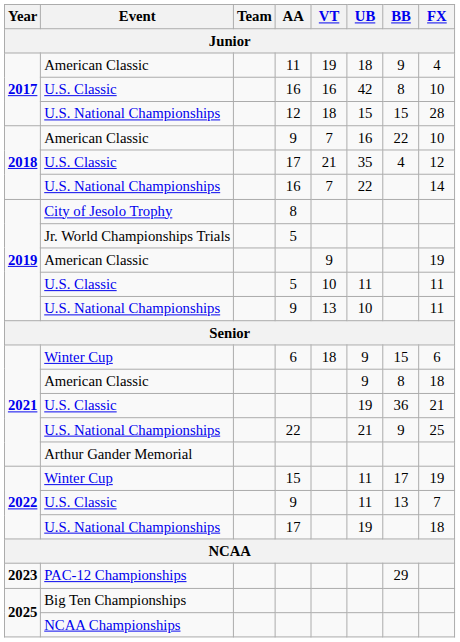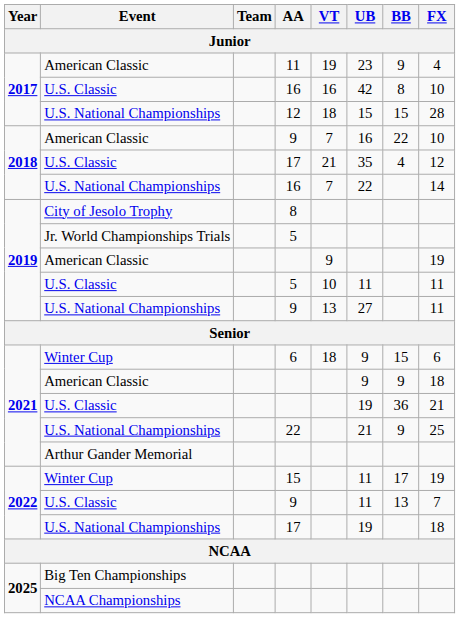 <table class="wikitable" style="text-align:center; font-size:95%;">
 <tr>
 <th align=center>Year</th>
 <th align=center>Event</th>
 <th style="width:30px;">Team</th>
 <th style="width:30px;">AA</th>
 <th style="width:30px;"><a href='#'>VT</a></th>
 <th style="width:30px;"><a href='#'>UB</a></th>
 <th style="width:30px;"><a href='#'>BB</a></th>
 <th style="width:30px;"><a href='#'>FX</a></th>
 </tr>
 <tr>
 <th colspan="8"><strong>Junior</strong></th>
 </tr>
 <tr>
 <td rowspan="3"><strong><a href='#'>2017</a></strong></td>
 <td align=left>American Classic</td>
 <td></td>
 <td>11</td>
 <td>19</td>
-<td>18</td>
+<td>23</td>
 <td>9</td>
 <td>4</td>
 </tr>
 <tr>
 <td align=left><a href='#'>U.S. Classic</a></td>
 <td></td>
 <td>16</td>
 <td>16</td>
 <td>42</td>
 <td>8</td>
 <td>10</td>
 </tr>
 <tr>
 <td align=left><a href='#'>U.S. National Championships</a></td>
 <td></td>
 <td>12</td>
 <td>18</td>
 <td>15</td>
 <td>15</td>
 <td>28</td>
 </tr>
 <tr>
 <td rowspan="3"><strong><a href='#'>2018</a></strong></td>
 <td align=left>American Classic</td>
 <td></td>
 <td>9</td>
 <td>7</td>
 <td>16</td>
 <td>22</td>
 <td>10</td>
 </tr>
 <tr>
 <td align=left><a href='#'>U.S. Classic</a></td>
 <td></td>
 <td>17</td>
 <td>21</td>
 <td>35</td>
 <td>4</td>
 <td>12</td>
 </tr>
 <tr>
 <td align=left><a href='#'>U.S. National Championships</a></td>
 <td></td>
 <td>16</td>
 <td>7</td>
 <td>22</td>
 <td></td>
 <td>14</td>
 </tr>
 <tr>
 <td rowspan="5"><strong><a href='#'>2019</a></strong></td>
 <td align=left><a href='#'>City of Jesolo Trophy</a></td>
 <td></td>
 <td>8</td>
 <td></td>
 <td></td>
 <td></td>
 <td></td>
 </tr>
 <tr>
 <td align=left>Jr. World Championships Trials</td>
 <td></td>
 <td>5</td>
 <td></td>
 <td></td>
 <td></td>
 <td></td>
 </tr>
 <tr>
 <td align=left>American Classic</td>
 <td></td>
 <td></td>
 <td>9</td>
 <td></td>
 <td></td>
 <td>19</td>
 </tr>
 <tr>
 <td align=left><a href='#'>U.S. Classic</a></td>
 <td></td>
 <td>5</td>
 <td>10</td>
 <td>11</td>
 <td></td>
 <td>11</td>
 </tr>
 <tr>
 <td align=left><a href='#'>U.S. National Championships</a></td>
 <td></td>
 <td>9</td>
 <td>13</td>
-<td>10</td>
+<td>27</td>
 <td></td>
 <td>11</td>
 </tr>
 <tr>
 <th colspan="8"><strong>Senior</strong></th>
 </tr>
 <tr>
 <td rowspan="5"><strong><a href='#'>2021</a></strong></td>
 <td align=left><a href='#'>Winter Cup</a></td>
 <td></td>
 <td>6</td>
 <td>18</td>
 <td>9</td>
 <td>15</td>
 <td>6</td>
 </tr>
 <tr>
 <td align=left>American Classic</td>
 <td></td>
 <td></td>
 <td></td>
 <td>9</td>
-<td>8</td>
+<td>9</td>
 <td>18</td>
 </tr>
 <tr>
 <td align=left><a href='#'>U.S. Classic</a></td>
 <td></td>
 <td></td>
 <td></td>
 <td>19</td>
 <td>36</td>
 <td>21</td>
 </tr>
 <tr>
 <td align=left><a href='#'>U.S. National Championships</a></td>
 <td></td>
 <td>22</td>
 <td></td>
 <td>21</td>
 <td>9</td>
 <td>25</td>
 </tr>
 <tr>
 <td align=left>Arthur Gander Memorial</td>
 <td></td>
 <td></td>
 <td></td>
 <td></td>
 <td></td>
 <td></td>
 </tr>
 <tr>
 <td rowspan="3"><strong><a href='#'>2022</a></strong></td>
 <td align=left><a href='#'>Winter Cup</a></td>
 <td></td>
 <td>15</td>
 <td></td>
 <td>11</td>
 <td>17</td>
 <td>19</td>
 </tr>
 <tr>
 <td align=left><a href='#'>U.S. Classic</a></td>
 <td></td>
 <td>9</td>
 <td></td>
 <td>11</td>
 <td>13</td>
 <td>7</td>
 </tr>
 <tr>
 <td align = left><a href='#'>U.S. National Championships</a></td>
 <td></td>
 <td>17</td>
 <td></td>
 <td>19</td>
 <td></td>
 <td>18</td>
 </tr>
 <tr>
 <th colspan="8"><strong>NCAA</strong></th>
 </tr>
 <tr>
-<td><strong>2023</strong></td>
-<td align=left><a href='#'>PAC-12 Championships</a></td>
-<td></td>
-<td></td>
-<td></td>
-<td></td>
-<td>29</td>
-<td></td>
-</tr>
-<tr>
 <td rowspan="2"><strong>2025</strong></td>
 <td align=left>Big Ten Championships</td>
 <td></td>
 <td></td>
 <td></td>
 <td></td>
 <td></td>
 <td></td>
 </tr>
 <tr>
 <td align=left><a href='#'>NCAA Championships</a></td>
 <td></td>
 <td></td>
 <td></td>
 <td></td>
 <td></td>
 <td></td>
 </tr>
 </table>
